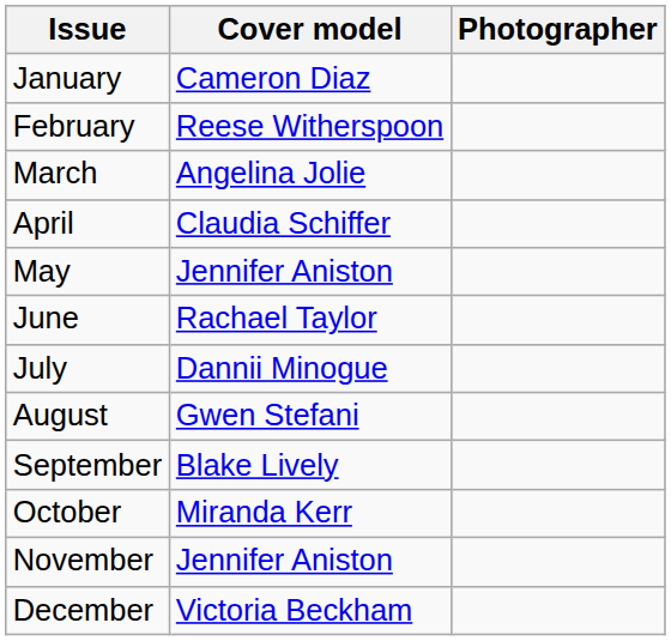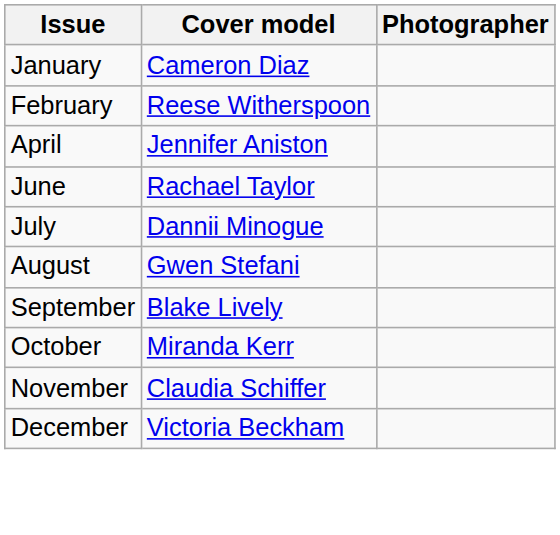 <table class="sortable wikitable">
 <tr>
 <th>Issue</th>
 <th>Cover model</th>
 <th>Photographer</th>
 </tr>
 <tr>
 <td>January</td>
 <td><a href='#'>Cameron Diaz</a></td>
 <td></td>
 </tr>
 <tr>
 <td>February</td>
 <td><a href='#'>Reese Witherspoon</a></td>
 <td></td>
 </tr>
 <tr>
-<td>March</td>
-<td><a href='#'>Angelina Jolie</a></td>
-<td></td>
-</tr>
-<tr>
 <td>April</td>
-<td><a href='#'>Claudia Schiffer</a></td>
-<td></td>
-</tr>
-<tr>
-<td>May</td>
 <td><a href='#'>Jennifer Aniston</a></td>
 <td></td>
 </tr>
 <tr>
 <td>June</td>
 <td><a href='#'>Rachael Taylor</a></td>
 <td></td>
 </tr>
 <tr>
 <td>July</td>
 <td><a href='#'>Dannii Minogue</a></td>
 <td></td>
 </tr>
 <tr>
 <td>August</td>
 <td><a href='#'>Gwen Stefani</a></td>
 <td></td>
 </tr>
 <tr>
 <td>September</td>
 <td><a href='#'>Blake Lively</a></td>
 <td></td>
 </tr>
 <tr>
 <td>October</td>
 <td><a href='#'>Miranda Kerr</a></td>
 <td></td>
 </tr>
 <tr>
 <td>November</td>
-<td><a href='#'>Jennifer Aniston</a></td>
+<td><a href='#'>Claudia Schiffer</a></td>
 <td></td>
 </tr>
 <tr>
 <td>December</td>
 <td><a href='#'>Victoria Beckham</a></td>
 <td></td>
 </tr>
 </table>
